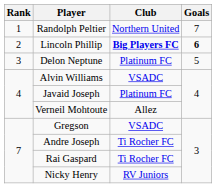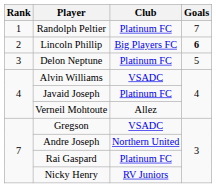 <table class="wikitable" style="text-align:center;">
 <tr>
 <th>Rank</th>
 <th>Player</th>
 <th>Club</th>
 <th>Goals</th>
 </tr>
 <tr>
 <td>1</td>
 <td> Randolph Peltier</td>
-<td><a href='#'>Northern United</a></td>
+<td><a href='#'>Platinum FC</a></td>
 <td>7</td>
 </tr>
 <tr>
 <td>2</td>
 <td> Lincoln Phillip</td>
-<td><strong><a href='#'>Big Players FC</a></strong></td>
+<td><a href='#'>Big Players FC</a></td>
 <td><strong>6</strong></td>
 </tr>
 <tr>
 <td>3</td>
 <td> Delon Neptune</td>
 <td><a href='#'>Platinum FC</a></td>
 <td>5</td>
 </tr>
 <tr>
 <td rowspan=3>4</td>
 <td> Alvin Williams</td>
 <td><a href='#'>VSADC</a></td>
 <td rowspan=3>4</td>
 </tr>
 <tr>
 <td> Javaid Joseph</td>
 <td><a href='#'>Platinum FC</a></td>
 </tr>
 <tr>
 <td> Verneil Mohtoute</td>
 <td>Allez</td>
 </tr>
 <tr>
 <td rowspan=4>7</td>
 <td> Gregson</td>
 <td><a href='#'>VSADC</a></td>
 <td rowspan=4>3</td>
 </tr>
 <tr>
 <td> Andre Joseph</td>
-<td><a href='#'>Ti Rocher FC</a></td>
+<td><a href='#'>Northern United</a></td>
 </tr>
 <tr>
 <td> Rai Gaspard</td>
-<td><a href='#'>Ti Rocher FC</a></td>
+<td><a href='#'>Platinum FC</a></td>
 </tr>
 <tr>
 <td> Nicky Henry</td>
 <td><a href='#'>RV Juniors</a></td>
 </tr>
 </table>
